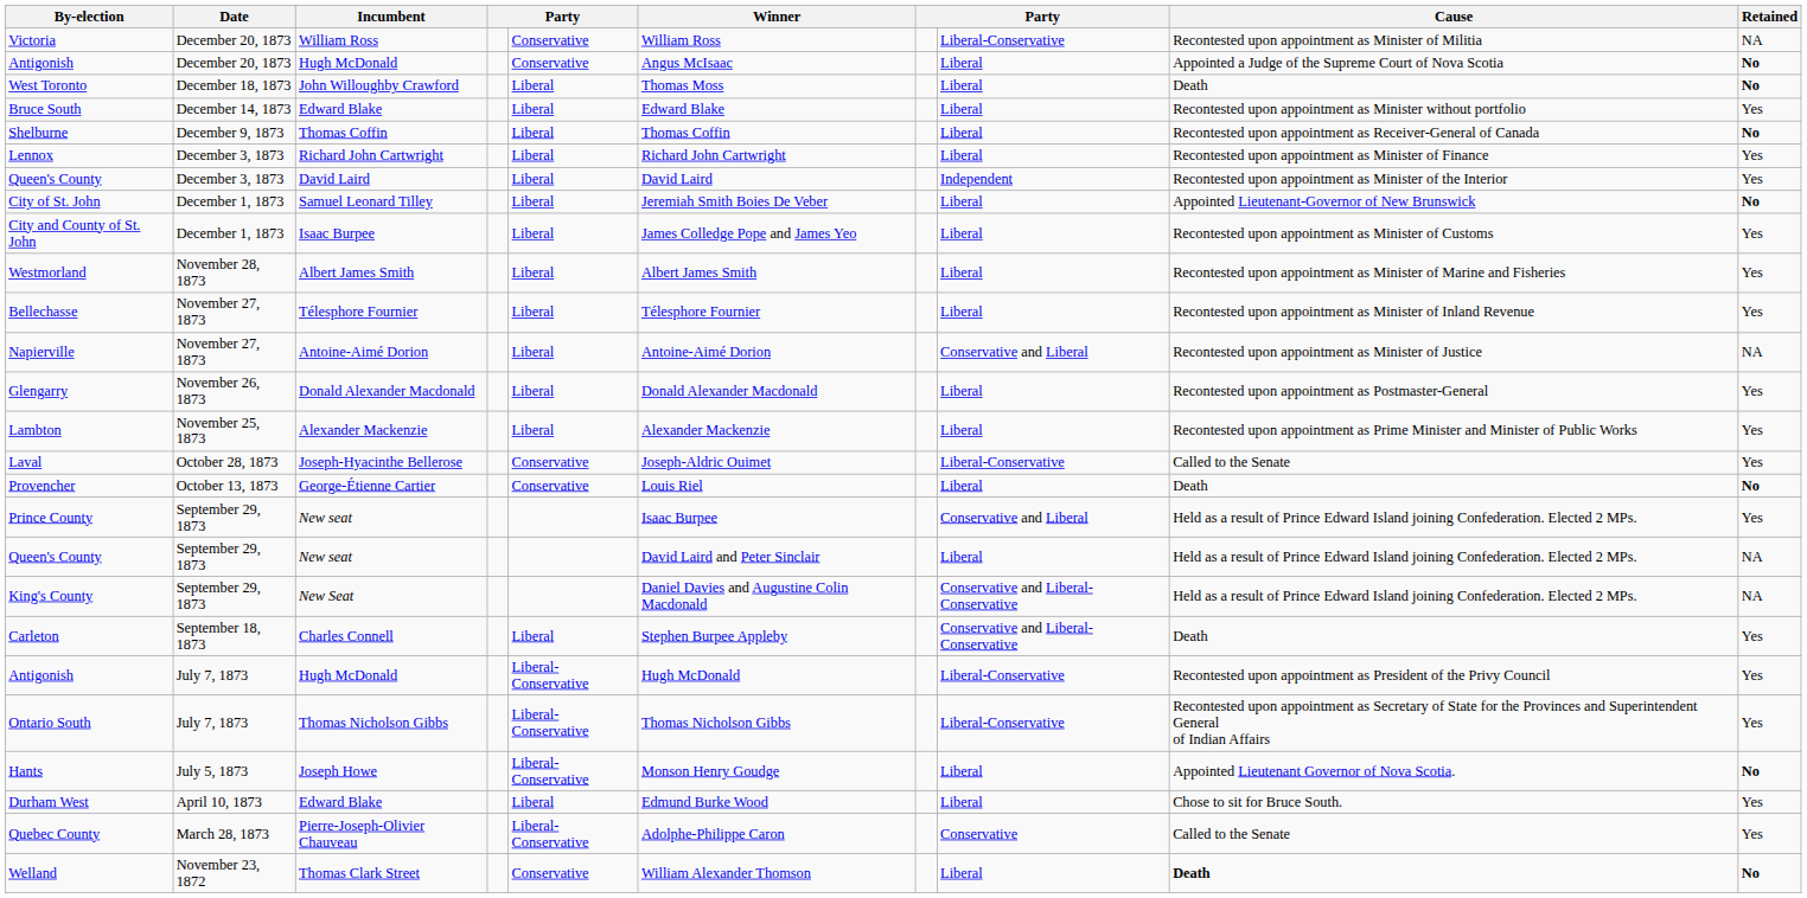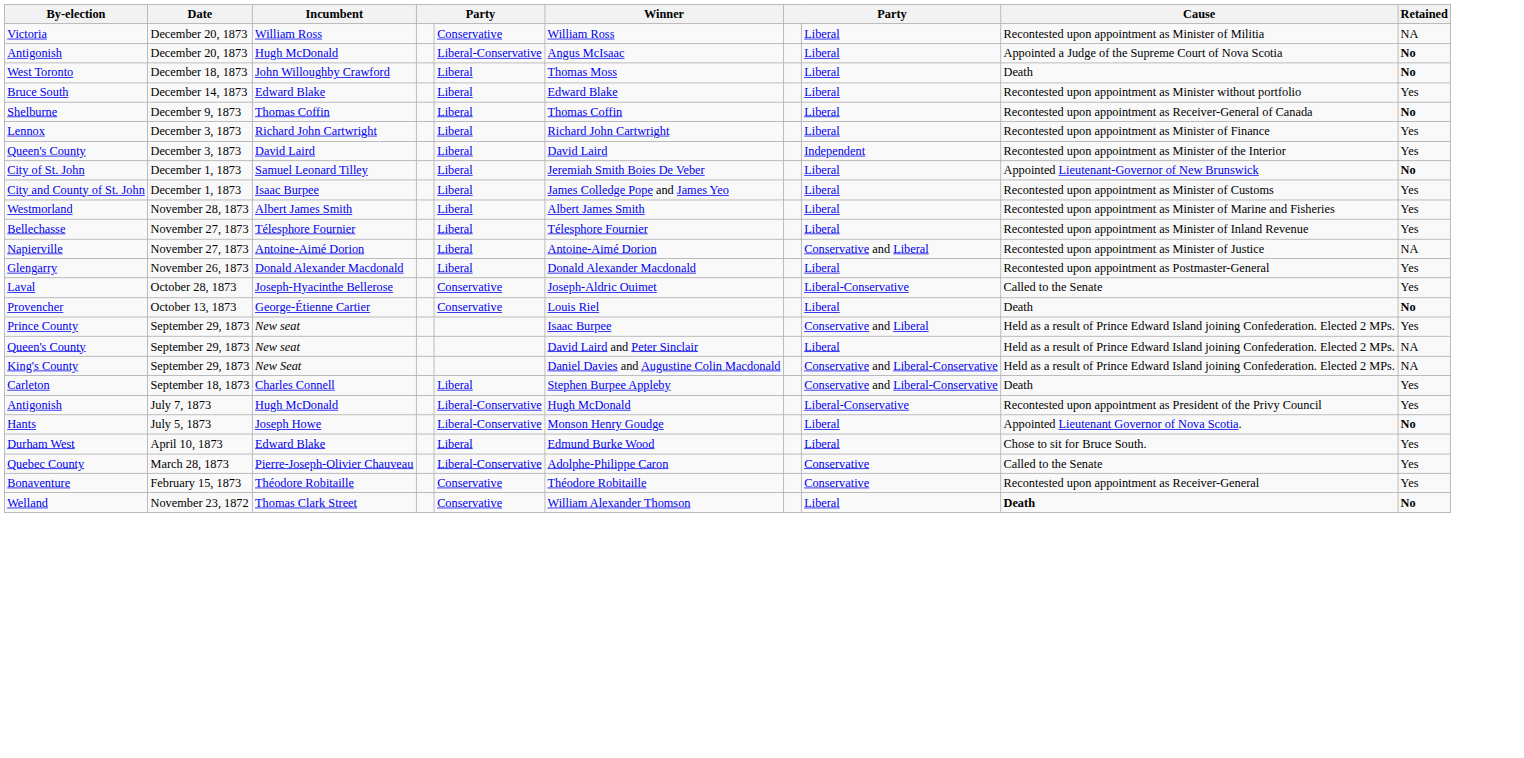 <table class="wikitable">
 <tr>
 <th>By-election</th>
 <th>Date</th>
 <th>Incumbent</th>
 <th colspan=2>Party</th>
 <th>Winner</th>
 <th colspan=2>Party</th>
 <th>Cause</th>
 <th>Retained</th>
 </tr>
 <tr>
 <td><a href='#'>Victoria</a></td>
 <td>December 20, 1873</td>
 <td><a href='#'>William Ross</a></td>
 <td>    </td>
 <td><a href='#'>Conservative</a></td>
 <td><a href='#'>William Ross</a></td>
 <td>    </td>
-<td><a href='#'>Liberal-Conservative</a></td>
+<td><a href='#'>Liberal</a></td>
 <td>Recontested upon appointment as Minister of Militia</td>
 <td>NA</td>
 </tr>
 <tr>
 <td><a href='#'>Antigonish</a></td>
 <td>December 20, 1873</td>
 <td><a href='#'>Hugh McDonald</a></td>
 <td>    </td>
-<td><a href='#'>Conservative</a></td>
+<td><a href='#'>Liberal-Conservative</a></td>
 <td><a href='#'>Angus McIsaac</a></td>
 <td>    </td>
 <td><a href='#'>Liberal</a></td>
 <td>Appointed a Judge of the Supreme Court of Nova Scotia</td>
 <td><strong>No</strong></td>
 </tr>
 <tr>
 <td><a href='#'>West Toronto</a></td>
 <td>December 18, 1873</td>
 <td><a href='#'>John Willoughby Crawford</a></td>
 <td>    </td>
 <td><a href='#'>Liberal</a></td>
 <td><a href='#'>Thomas Moss</a></td>
 <td>    </td>
 <td><a href='#'>Liberal</a></td>
 <td>Death</td>
 <td><strong>No</strong></td>
 </tr>
 <tr>
 <td><a href='#'>Bruce South</a></td>
 <td>December 14, 1873</td>
 <td><a href='#'>Edward Blake</a></td>
 <td>    </td>
 <td><a href='#'>Liberal</a></td>
 <td><a href='#'>Edward Blake</a></td>
 <td>    </td>
 <td><a href='#'>Liberal</a></td>
 <td>Recontested upon appointment as Minister without portfolio</td>
 <td>Yes</td>
 </tr>
 <tr>
 <td><a href='#'>Shelburne</a></td>
 <td>December 9, 1873</td>
 <td><a href='#'>Thomas Coffin</a></td>
 <td>    </td>
 <td><a href='#'>Liberal</a></td>
 <td><a href='#'>Thomas Coffin</a></td>
 <td>    </td>
 <td><a href='#'>Liberal</a></td>
 <td>Recontested upon appointment as Receiver-General of Canada</td>
 <td><strong>No</strong></td>
 </tr>
 <tr>
 <td><a href='#'>Lennox</a></td>
 <td>December 3, 1873</td>
 <td><a href='#'>Richard John Cartwright</a></td>
 <td>    </td>
 <td><a href='#'>Liberal</a></td>
 <td><a href='#'>Richard John Cartwright</a></td>
 <td>    </td>
 <td><a href='#'>Liberal</a></td>
 <td>Recontested upon appointment as Minister of Finance</td>
 <td>Yes</td>
 </tr>
 <tr>
 <td><a href='#'>Queen's County</a></td>
 <td>December 3, 1873</td>
 <td><a href='#'>David Laird</a></td>
 <td>    </td>
 <td><a href='#'>Liberal</a></td>
 <td><a href='#'>David Laird</a></td>
 <td>    </td>
 <td><a href='#'>Independent</a></td>
 <td>Recontested upon appointment as Minister of the Interior</td>
 <td>Yes</td>
 </tr>
 <tr>
 <td><a href='#'>City of St. John</a></td>
 <td>December 1, 1873</td>
 <td><a href='#'>Samuel Leonard Tilley</a></td>
 <td>    </td>
 <td><a href='#'>Liberal</a></td>
 <td><a href='#'>Jeremiah Smith Boies De Veber</a></td>
 <td>    </td>
 <td><a href='#'>Liberal</a></td>
 <td>Appointed <a href='#'>Lieutenant-Governor of New Brunswick</a></td>
 <td><strong>No</strong></td>
 </tr>
 <tr>
 <td><a href='#'>City and County of St. John</a></td>
 <td>December 1, 1873</td>
 <td><a href='#'>Isaac Burpee</a></td>
 <td>    </td>
 <td><a href='#'>Liberal</a></td>
 <td><a href='#'>James Colledge Pope</a> and <a href='#'>James Yeo</a></td>
 <td>    </td>
 <td><a href='#'>Liberal</a></td>
 <td>Recontested upon appointment as Minister of Customs</td>
 <td>Yes</td>
 </tr>
 <tr>
 <td><a href='#'>Westmorland</a></td>
 <td>November 28, 1873</td>
 <td><a href='#'>Albert James Smith</a></td>
 <td>    </td>
 <td><a href='#'>Liberal</a></td>
 <td><a href='#'>Albert James Smith</a></td>
 <td>    </td>
 <td><a href='#'>Liberal</a></td>
 <td>Recontested upon appointment as Minister of Marine and Fisheries</td>
 <td>Yes</td>
 </tr>
 <tr>
 <td><a href='#'>Bellechasse</a></td>
 <td>November 27, 1873</td>
 <td><a href='#'>Télesphore Fournier</a></td>
 <td>    </td>
 <td><a href='#'>Liberal</a></td>
 <td><a href='#'>Télesphore Fournier</a></td>
 <td>    </td>
 <td><a href='#'>Liberal</a></td>
 <td>Recontested upon appointment as Minister of Inland Revenue</td>
 <td>Yes</td>
 </tr>
 <tr>
 <td><a href='#'>Napierville</a></td>
 <td>November 27, 1873</td>
 <td><a href='#'>Antoine-Aimé Dorion</a></td>
 <td>    </td>
 <td><a href='#'>Liberal</a></td>
 <td><a href='#'>Antoine-Aimé Dorion</a></td>
 <td>    </td>
 <td><a href='#'>Conservative</a> and <a href='#'>Liberal</a></td>
 <td>Recontested upon appointment as Minister of Justice</td>
 <td>NA</td>
 </tr>
 <tr>
 <td><a href='#'>Glengarry</a></td>
 <td>November 26, 1873</td>
 <td><a href='#'>Donald Alexander Macdonald</a></td>
 <td>    </td>
 <td><a href='#'>Liberal</a></td>
 <td><a href='#'>Donald Alexander Macdonald</a></td>
 <td>    </td>
 <td><a href='#'>Liberal</a></td>
 <td>Recontested upon appointment as Postmaster-General</td>
 <td>Yes</td>
 </tr>
 <tr>
-<td><a href='#'>Lambton</a></td>
-<td>November 25, 1873</td>
-<td><a href='#'>Alexander Mackenzie</a></td>
-<td>    </td>
-<td><a href='#'>Liberal</a></td>
-<td><a href='#'>Alexander Mackenzie</a></td>
-<td>    </td>
-<td><a href='#'>Liberal</a></td>
-<td>Recontested upon appointment as Prime Minister and Minister of Public Works</td>
-<td>Yes</td>
-</tr>
-<tr>
 <td><a href='#'>Laval</a></td>
 <td>October 28, 1873</td>
 <td><a href='#'>Joseph-Hyacinthe Bellerose</a></td>
 <td>    </td>
 <td><a href='#'>Conservative</a></td>
 <td><a href='#'>Joseph-Aldric Ouimet</a></td>
 <td>    </td>
 <td><a href='#'>Liberal-Conservative</a></td>
 <td>Called to the Senate</td>
 <td>Yes</td>
 </tr>
 <tr>
 <td><a href='#'>Provencher</a></td>
 <td>October 13, 1873</td>
 <td><a href='#'>George-Étienne Cartier</a></td>
 <td>    </td>
 <td><a href='#'>Conservative</a></td>
 <td><a href='#'>Louis Riel</a></td>
 <td>    </td>
 <td><a href='#'>Liberal</a></td>
 <td>Death</td>
 <td><strong>No</strong></td>
 </tr>
 <tr>
 <td><a href='#'>Prince County</a></td>
 <td>September 29, 1873</td>
 <td><em>New seat</em></td>
 <td></td>
 <td></td>
 <td><a href='#'>Isaac Burpee</a></td>
 <td></td>
 <td><a href='#'>Conservative</a> and <a href='#'>Liberal</a></td>
 <td>Held as a result of Prince Edward Island joining Confederation. Elected 2 MPs.</td>
 <td>Yes</td>
 </tr>
 <tr>
 <td><a href='#'>Queen's County</a></td>
 <td>September 29, 1873</td>
 <td><em>New seat</em></td>
 <td></td>
 <td></td>
 <td><a href='#'>David Laird</a> and <a href='#'>Peter Sinclair</a></td>
 <td>    </td>
 <td><a href='#'>Liberal</a></td>
 <td>Held as a result of Prince Edward Island joining Confederation. Elected 2 MPs.</td>
 <td>NA</td>
 </tr>
 <tr>
 <td><a href='#'>King's County</a></td>
 <td>September 29, 1873</td>
 <td><em>New Seat</em></td>
 <td></td>
 <td></td>
 <td><a href='#'>Daniel Davies</a> and <a href='#'>Augustine Colin Macdonald</a></td>
 <td>    </td>
 <td><a href='#'>Conservative</a> and <a href='#'>Liberal-Conservative</a></td>
 <td>Held as a result of Prince Edward Island joining Confederation. Elected 2 MPs.</td>
 <td>NA</td>
 </tr>
 <tr>
 <td><a href='#'>Carleton</a></td>
 <td>September 18, 1873</td>
 <td><a href='#'>Charles Connell</a></td>
 <td>    </td>
 <td><a href='#'>Liberal</a></td>
 <td><a href='#'>Stephen Burpee Appleby</a></td>
 <td>    </td>
 <td><a href='#'>Conservative</a> and <a href='#'>Liberal-Conservative</a></td>
 <td>Death</td>
 <td>Yes</td>
 </tr>
 <tr>
 <td><a href='#'>Antigonish</a></td>
 <td>July 7, 1873</td>
 <td><a href='#'>Hugh McDonald</a></td>
 <td>    </td>
 <td><a href='#'>Liberal-Conservative</a></td>
 <td><a href='#'>Hugh McDonald</a></td>
 <td>    </td>
 <td><a href='#'>Liberal-Conservative</a></td>
 <td>Recontested upon appointment as President of the Privy Council</td>
 <td>Yes</td>
 </tr>
 <tr>
-<td><a href='#'>Ontario South</a></td>
-<td>July 7, 1873</td>
-<td><a href='#'>Thomas Nicholson Gibbs</a></td>
-<td>    </td>
-<td><a href='#'>Liberal-Conservative</a></td>
-<td><a href='#'>Thomas Nicholson Gibbs</a></td>
-<td>    </td>
-<td><a href='#'>Liberal-Conservative</a></td>
-<td>Recontested upon appointment as  Secretary of State for the Provinces and Superintendent General<br>of Indian Affairs</td>
-<td>Yes</td>
-</tr>
-<tr>
 <td><a href='#'>Hants</a></td>
 <td>July 5, 1873</td>
 <td><a href='#'>Joseph Howe</a></td>
 <td>    </td>
 <td><a href='#'>Liberal-Conservative</a></td>
 <td><a href='#'>Monson Henry Goudge</a></td>
 <td>    </td>
 <td><a href='#'>Liberal</a></td>
 <td>Appointed <a href='#'>Lieutenant Governor of Nova Scotia</a>.</td>
 <td><strong>No</strong></td>
 </tr>
 <tr>
 <td><a href='#'>Durham West</a></td>
 <td>April 10, 1873</td>
 <td><a href='#'>Edward Blake</a></td>
 <td>    </td>
 <td><a href='#'>Liberal</a></td>
 <td><a href='#'>Edmund Burke Wood</a></td>
 <td>    </td>
 <td><a href='#'>Liberal</a></td>
 <td>Chose to sit for Bruce South.</td>
 <td>Yes</td>
 </tr>
 <tr>
 <td><a href='#'>Quebec County</a></td>
 <td>March 28, 1873</td>
 <td><a href='#'>Pierre-Joseph-Olivier Chauveau</a></td>
 <td>    </td>
 <td><a href='#'>Liberal-Conservative</a></td>
 <td><a href='#'>Adolphe-Philippe Caron</a></td>
 <td>    </td>
 <td><a href='#'>Conservative</a></td>
 <td>Called to the Senate</td>
 <td>Yes</td>
 </tr>
 <tr>
+<td><a href='#'>Bonaventure</a></td>
+<td>February 15, 1873</td>
+<td><a href='#'>Théodore Robitaille</a></td>
+<td>    </td>
+<td><a href='#'>Conservative</a></td>
+<td><a href='#'>Théodore Robitaille</a></td>
+<td>    </td>
+<td><a href='#'>Conservative</a></td>
+<td>Recontested upon appointment as Receiver-General</td>
+<td>Yes</td>
+</tr>
+<tr>
 <td><a href='#'>Welland</a></td>
 <td>November 23, 1872</td>
 <td><a href='#'>Thomas Clark Street</a></td>
 <td>    </td>
 <td><a href='#'>Conservative</a></td>
 <td><a href='#'>William Alexander Thomson</a></td>
 <td>    </td>
 <td><a href='#'>Liberal</a></td>
 <td><strong>Death</strong></td>
 <td><strong>No</strong></td>
 </tr>
 </table>
